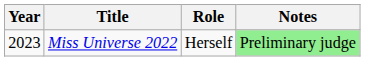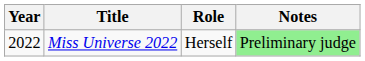 <table class="wikitable sortable">
 <tr>
 <th>Year</th>
 <th>Title</th>
 <th>Role</th>
 <th class="unsortable">Notes</th>
 </tr>
 <tr>
-<td>2023</td>
+<td>2022</td>
 <td><em><a href='#'>Miss Universe 2022</a></em></td>
 <td>Herself</td>
 <td style="background: lightgreen;">Preliminary judge</td>
 </tr>
 </table>
